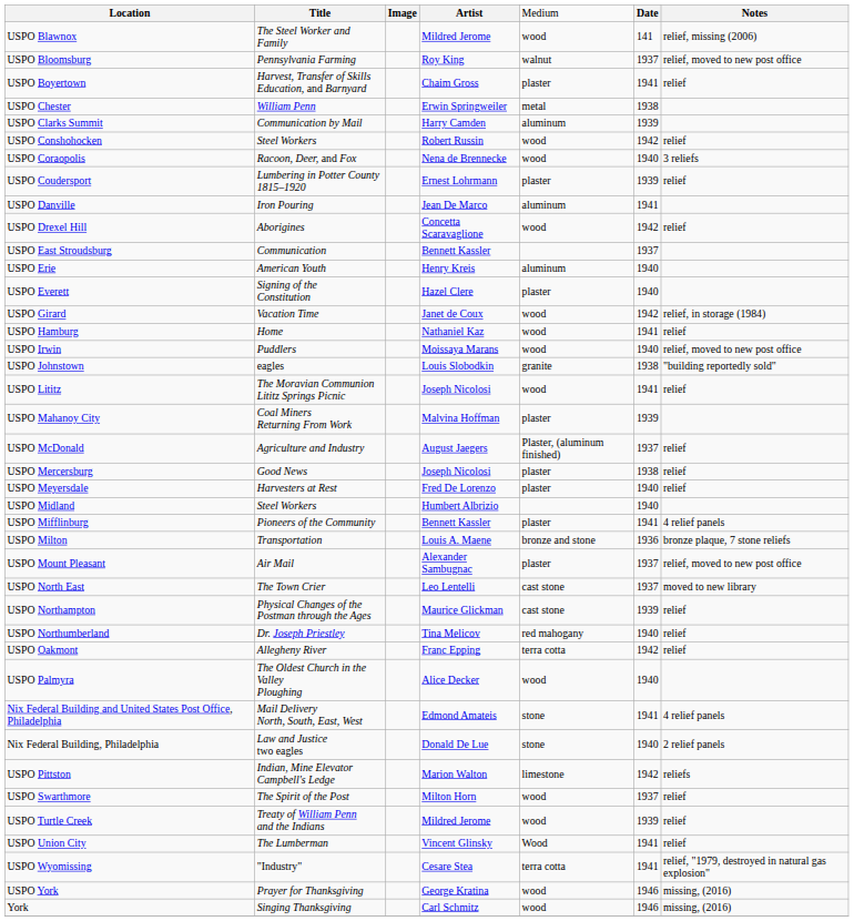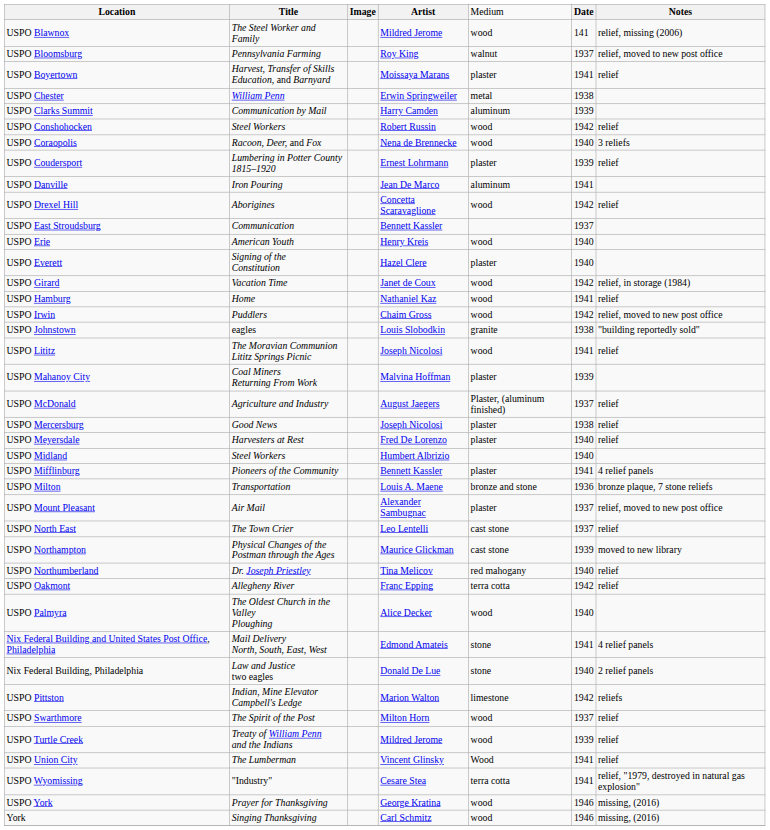 <table class="wikitable sortable">
 <tr>
 <th>Location</th>
 <th>Title</th>
 <th>Image</th>
 <th>Artist</th>
 <td>Medium</td>
 <th>Date</th>
 <th>Notes</th>
 </tr>
 <tr>
 <td>USPO <a href='#'>Blawnox</a></td>
 <td><em>The Steel Worker and Family</em></td>
 <td></td>
 <td><a href='#'>Mildred Jerome</a></td>
 <td>wood</td>
 <td>141</td>
 <td>relief, missing (2006)</td>
 </tr>
 <tr>
 <td>USPO <a href='#'>Bloomsburg</a></td>
 <td><em>Pennsylvania Farming</em></td>
 <td></td>
 <td><a href='#'>Roy King</a></td>
 <td>walnut</td>
 <td>1937</td>
 <td>relief, moved to new post office</td>
 </tr>
 <tr>
 <td>USPO <a href='#'>Boyertown</a></td>
 <td><em>Harvest,</em> <em>Transfer of Skills</em><br><em>Education,</em> and <em>Barnyard</em></td>
 <td></td>
-<td><a href='#'>Chaim Gross</a></td>
+<td><a href='#'>Moissaya Marans</a></td>
 <td>plaster</td>
 <td>1941</td>
 <td>relief</td>
 </tr>
 <tr>
 <td>USPO <a href='#'>Chester</a></td>
 <td><em><a href='#'>William Penn</a></em></td>
 <td></td>
 <td><a href='#'>Erwin Springweiler</a></td>
 <td>metal</td>
 <td>1938</td>
 <td></td>
 </tr>
 <tr>
 <td>USPO <a href='#'>Clarks Summit</a></td>
 <td><em>Communication by Mail</em></td>
 <td></td>
 <td><a href='#'>Harry Camden</a></td>
 <td>aluminum</td>
 <td>1939</td>
 <td></td>
 </tr>
 <tr>
 <td>USPO <a href='#'>Conshohocken</a></td>
 <td><em>Steel Workers</em></td>
 <td></td>
 <td><a href='#'>Robert Russin</a></td>
 <td>wood</td>
 <td>1942</td>
 <td>relief</td>
 </tr>
 <tr>
 <td>USPO <a href='#'>Coraopolis</a></td>
 <td><em>Racoon,</em> <em>Deer,</em> and <em>Fox</em></td>
 <td></td>
 <td><a href='#'>Nena de Brennecke</a></td>
 <td>wood</td>
 <td>1940</td>
 <td>3 reliefs</td>
 </tr>
 <tr>
 <td>USPO <a href='#'>Coudersport</a></td>
 <td><em>Lumbering in Potter County<br>1815–1920</em></td>
 <td></td>
 <td><a href='#'>Ernest Lohrmann</a></td>
 <td>plaster</td>
 <td>1939</td>
 <td>relief</td>
 </tr>
 <tr>
 <td>USPO <a href='#'>Danville</a></td>
 <td><em>Iron Pouring</em></td>
 <td></td>
 <td><a href='#'>Jean De Marco</a></td>
 <td>aluminum</td>
 <td>1941</td>
 <td></td>
 </tr>
 <tr>
 <td>USPO <a href='#'>Drexel Hill</a></td>
 <td><em>Aborigines</em></td>
 <td></td>
 <td><a href='#'>Concetta Scaravaglione</a></td>
 <td>wood</td>
 <td>1942</td>
 <td>relief</td>
 </tr>
 <tr>
 <td>USPO <a href='#'>East Stroudsburg</a></td>
 <td><em>Communication</em></td>
 <td></td>
 <td><a href='#'>Bennett Kassler</a></td>
 <td></td>
 <td>1937</td>
 <td></td>
 </tr>
 <tr>
 <td>USPO <a href='#'>Erie</a></td>
 <td><em>American Youth</em></td>
 <td></td>
 <td><a href='#'>Henry Kreis</a></td>
-<td>aluminum</td>
+<td>wood</td>
 <td>1940</td>
 <td></td>
 </tr>
 <tr>
 <td>USPO <a href='#'>Everett</a></td>
 <td><em>Signing of the <br>Constitution</em></td>
 <td></td>
 <td><a href='#'>Hazel Clere</a></td>
 <td>plaster</td>
 <td>1940</td>
 <td></td>
 </tr>
 <tr>
 <td>USPO <a href='#'>Girard</a></td>
 <td><em>Vacation Time</em></td>
 <td></td>
 <td><a href='#'>Janet de Coux</a></td>
 <td>wood</td>
 <td>1942</td>
 <td>relief, in storage (1984)</td>
 </tr>
 <tr>
 <td>USPO <a href='#'>Hamburg</a></td>
 <td><em>Home</em></td>
 <td></td>
 <td><a href='#'>Nathaniel Kaz</a></td>
 <td>wood</td>
 <td>1941</td>
 <td>relief</td>
 </tr>
 <tr>
 <td>USPO <a href='#'>Irwin</a></td>
 <td><em>Puddlers</em></td>
 <td></td>
-<td><a href='#'>Moissaya Marans</a></td>
+<td><a href='#'>Chaim Gross</a></td>
 <td>wood</td>
-<td>1940</td>
+<td>1942</td>
 <td>relief, moved to new post office</td>
 </tr>
 <tr>
 <td>USPO <a href='#'>Johnstown</a></td>
 <td>eagles</td>
 <td></td>
 <td><a href='#'>Louis Slobodkin</a></td>
 <td>granite</td>
 <td>1938</td>
 <td>"building reportedly sold"</td>
 </tr>
 <tr>
 <td>USPO <a href='#'>Lititz</a></td>
 <td><em>The Moravian Communion</em><br><em>Lititz Springs Picnic</em></td>
 <td></td>
 <td><a href='#'>Joseph Nicolosi</a></td>
 <td>wood</td>
 <td>1941</td>
 <td>relief</td>
 </tr>
 <tr>
 <td>USPO <a href='#'>Mahanoy City</a></td>
 <td><em>Coal Miners</em><br><em>Returning From Work</em></td>
 <td></td>
 <td><a href='#'>Malvina Hoffman</a></td>
 <td>plaster</td>
 <td>1939</td>
 <td></td>
 </tr>
 <tr>
 <td>USPO <a href='#'>McDonald</a></td>
 <td><em>Agriculture and Industry</em></td>
 <td></td>
 <td><a href='#'>August Jaegers</a></td>
 <td>Plaster, (aluminum finished)</td>
 <td>1937</td>
 <td>relief</td>
 </tr>
 <tr>
 <td>USPO <a href='#'>Mercersburg</a></td>
 <td><em>Good News</em></td>
 <td></td>
 <td><a href='#'>Joseph Nicolosi</a></td>
 <td>plaster</td>
 <td>1938</td>
 <td>relief</td>
 </tr>
 <tr>
 <td>USPO <a href='#'>Meyersdale</a></td>
 <td><em>Harvesters at Rest</em></td>
 <td></td>
 <td><a href='#'>Fred De Lorenzo</a></td>
 <td>plaster</td>
 <td>1940</td>
 <td>relief</td>
 </tr>
 <tr>
 <td>USPO <a href='#'>Midland</a></td>
 <td><em>Steel Workers</em></td>
 <td></td>
 <td><a href='#'>Humbert Albrizio</a></td>
 <td></td>
 <td>1940</td>
 <td></td>
 </tr>
 <tr>
 <td>USPO <a href='#'>Mifflinburg</a></td>
 <td><em>Pioneers of the Community</em></td>
 <td></td>
 <td><a href='#'>Bennett Kassler</a></td>
 <td>plaster</td>
 <td>1941</td>
 <td>4 relief panels</td>
 </tr>
 <tr>
 <td>USPO <a href='#'>Milton</a></td>
 <td><em>Transportation</em></td>
 <td></td>
 <td><a href='#'>Louis A. Maene</a></td>
 <td>bronze and stone</td>
 <td>1936</td>
 <td>bronze plaque, 7 stone reliefs</td>
 </tr>
 <tr>
 <td>USPO <a href='#'>Mount Pleasant</a></td>
 <td><em>Air Mail</em></td>
 <td></td>
 <td><a href='#'>Alexander Sambugnac</a></td>
 <td>plaster</td>
 <td>1937</td>
 <td>relief, moved to new post office</td>
 </tr>
 <tr>
 <td>USPO <a href='#'>North East</a></td>
 <td><em>The Town Crier</em></td>
 <td></td>
 <td><a href='#'>Leo Lentelli</a></td>
 <td>cast stone</td>
 <td>1937</td>
-<td>moved to new library</td>
+<td>relief</td>
 </tr>
 <tr>
 <td>USPO <a href='#'>Northampton</a></td>
 <td><em>Physical Changes of the</em><br><em>Postman through the Ages</em></td>
 <td></td>
 <td><a href='#'>Maurice Glickman</a></td>
 <td>cast stone</td>
 <td>1939</td>
-<td>relief</td>
+<td>moved to new library</td>
 </tr>
 <tr>
 <td>USPO <a href='#'>Northumberland</a></td>
 <td><em>Dr. <a href='#'>Joseph Priestley</a></em></td>
 <td></td>
 <td><a href='#'>Tina Melicov</a></td>
 <td>red mahogany</td>
 <td>1940</td>
 <td>relief</td>
 </tr>
 <tr>
 <td>USPO <a href='#'>Oakmont</a></td>
 <td><em>Allegheny River</em></td>
 <td></td>
 <td><a href='#'>Franc Epping</a></td>
 <td>terra cotta</td>
 <td>1942</td>
 <td>relief</td>
 </tr>
 <tr>
 <td>USPO <a href='#'>Palmyra</a></td>
 <td><em>The Oldest Church in the Valley</em><br><em>Ploughing</em></td>
 <td></td>
 <td><a href='#'>Alice Decker</a></td>
 <td>wood</td>
 <td>1940</td>
 </tr>
 <tr reliefs>
 <td><a href='#'>Nix Federal Building and United States Post Office</a>, <a href='#'>Philadelphia</a></td>
 <td><em>Mail Delivery</em><br><em>North, South, East, West</em></td>
 <td></td>
 <td><a href='#'>Edmond Amateis</a></td>
 <td>stone</td>
 <td>1941</td>
 <td>4 relief panels</td>
 </tr>
 <tr>
 <td>Nix Federal Building, Philadelphia</td>
 <td><em>Law and Justice</em><br>two eagles</td>
 <td></td>
 <td><a href='#'>Donald De Lue</a></td>
 <td>stone</td>
 <td>1940</td>
 <td>2 relief panels</td>
 </tr>
 <tr>
 <td>USPO <a href='#'>Pittston</a></td>
 <td><em>Indian</em>, <em>Mine Elevator</em><br><em>Campbell's Ledge</em></td>
 <td></td>
 <td><a href='#'>Marion Walton</a></td>
 <td>limestone</td>
 <td>1942</td>
 <td>reliefs</td>
 </tr>
 <tr>
 <td>USPO <a href='#'>Swarthmore</a></td>
 <td><em>The Spirit of the Post</em></td>
 <td></td>
 <td><a href='#'>Milton Horn</a></td>
 <td>wood</td>
 <td>1937</td>
 <td>relief</td>
 </tr>
 <tr>
 <td>USPO <a href='#'>Turtle Creek</a></td>
 <td><em>Treaty of <a href='#'>William Penn</a></em><br><em>and the Indians</em></td>
 <td></td>
 <td><a href='#'>Mildred Jerome</a></td>
 <td>wood</td>
 <td>1939</td>
 <td>relief</td>
 </tr>
 <tr>
 <td>USPO <a href='#'>Union City</a></td>
 <td><em>The Lumberman</em></td>
 <td></td>
 <td><a href='#'>Vincent Glinsky</a></td>
 <td>Wood</td>
 <td>1941</td>
 <td>relief</td>
 </tr>
 <tr>
 <td>USPO <a href='#'>Wyomissing</a></td>
 <td>"Industry"</td>
 <td></td>
 <td><a href='#'>Cesare Stea</a></td>
 <td>terra cotta</td>
 <td>1941</td>
 <td>relief, "1979, destroyed in natural gas explosion"</td>
 </tr>
 <tr>
 <td>USPO <a href='#'>York</a></td>
 <td><em>Prayer for Thanksgiving</em></td>
 <td></td>
 <td><a href='#'>George Kratina</a></td>
 <td>wood</td>
 <td>1946</td>
 <td>missing, (2016)</td>
 </tr>
 <tr>
 <td>York</td>
 <td><em>Singing Thanksgiving</em></td>
 <td></td>
 <td><a href='#'>Carl Schmitz</a></td>
 <td>wood</td>
 <td>1946</td>
 <td>missing, (2016)</td>
 </tr>
 <tr>
 </tr>
 </table>
